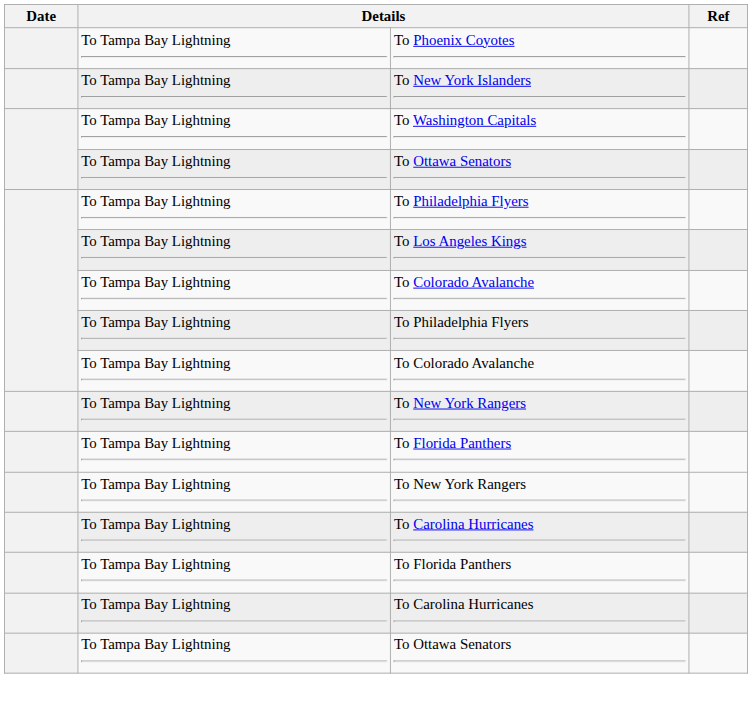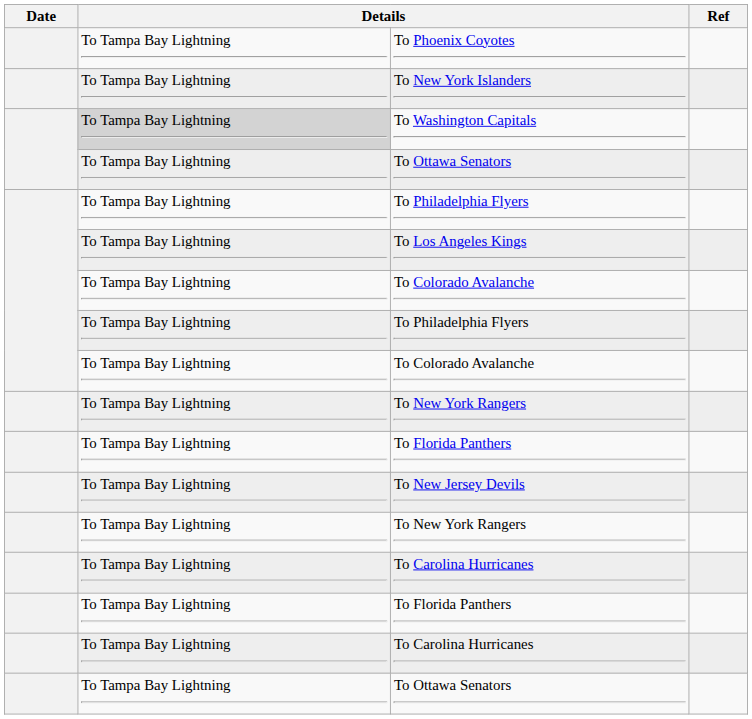 <table class="wikitable plainrowheaders" style="width: 50em;">
 <tr>
 <th scope="col">Date</th>
 <th scope="col" colspan="2">Details</th>
 <th scope="col">Ref</th>
 </tr>
 <tr>
 <th scope="row"></th>
 <td valign="top">To Tampa Bay Lightning <hr></td>
 <td valign="top">To <a href='#'>Phoenix Coyotes</a> <hr></td>
 <td></td>
 </tr>
 <tr bgcolor="#eeeeee">
 <th scope="row"></th>
 <td valign="top">To Tampa Bay Lightning <hr></td>
 <td valign="top">To <a href='#'>New York Islanders</a> <hr></td>
 <td></td>
 </tr>
 <tr>
 <th scope="row" rowspan=2></th>
-<td valign="top">To Tampa Bay Lightning <hr></td>
+<td valign="top" style="background: lightgrey;">To Tampa Bay Lightning <hr></td>
 <td valign="top">To <a href='#'>Washington Capitals</a> <hr></td>
 <td></td>
 </tr>
 <tr bgcolor="#eeeeee">
 <td valign="top">To Tampa Bay Lightning <hr></td>
 <td valign="top">To <a href='#'>Ottawa Senators</a> <hr></td>
 <td></td>
 </tr>
 <tr>
 <th scope="row" rowspan=5></th>
 <td valign="top">To Tampa Bay Lightning <hr></td>
 <td valign="top">To <a href='#'>Philadelphia Flyers</a> <hr></td>
 <td></td>
 </tr>
 <tr bgcolor="#eeeeee">
 <td valign="top">To Tampa Bay Lightning <hr></td>
 <td valign="top">To <a href='#'>Los Angeles Kings</a> <hr></td>
 <td></td>
 </tr>
 <tr>
 <td valign="top">To Tampa Bay Lightning <hr></td>
 <td valign="top">To <a href='#'>Colorado Avalanche</a> <hr></td>
 <td></td>
 </tr>
 <tr bgcolor="#eeeeee">
 <td valign="top">To Tampa Bay Lightning <hr></td>
 <td valign="top">To Philadelphia Flyers <hr></td>
 <td></td>
 </tr>
 <tr>
 <td valign="top">To Tampa Bay Lightning <hr></td>
 <td valign="top">To Colorado Avalanche <hr></td>
 <td></td>
 </tr>
 <tr bgcolor="#eeeeee">
 <th scope="row"></th>
 <td valign="top">To Tampa Bay Lightning <hr></td>
 <td valign="top">To <a href='#'>New York Rangers</a> <hr></td>
 <td></td>
 </tr>
 <tr>
 <th scope="row"></th>
 <td valign="top">To Tampa Bay Lightning <hr></td>
 <td valign="top">To <a href='#'>Florida Panthers</a> <hr></td>
 <td></td>
 </tr>
+<tr bgcolor="#eeeeee">
+<th scope="row"></th>
+<td valign="top">To Tampa Bay Lightning <hr></td>
+<td valign="top">To <a href='#'>New Jersey Devils</a> <hr></td>
+<td></td>
+</tr>
 <tr>
 <th scope="row"></th>
 <td valign="top">To Tampa Bay Lightning <hr></td>
 <td valign="top">To New York Rangers <hr></td>
 <td></td>
 </tr>
 <tr bgcolor="#eeeeee">
 <th scope="row"></th>
 <td valign="top">To Tampa Bay Lightning <hr></td>
 <td valign="top">To <a href='#'>Carolina Hurricanes</a> <hr></td>
 <td></td>
 </tr>
 <tr>
 <th scope="row"></th>
 <td valign="top">To Tampa Bay Lightning <hr></td>
 <td valign="top">To Florida Panthers <hr></td>
 <td></td>
 </tr>
 <tr bgcolor="#eeeeee">
 <th scope="row"></th>
 <td valign="top">To Tampa Bay Lightning <hr></td>
 <td valign="top">To Carolina Hurricanes <hr></td>
 <td></td>
 </tr>
 <tr>
 <th scope="row"></th>
 <td valign="top">To Tampa Bay Lightning <hr></td>
 <td valign="top">To Ottawa Senators <hr></td>
 <td></td>
 </tr>
 </table>
